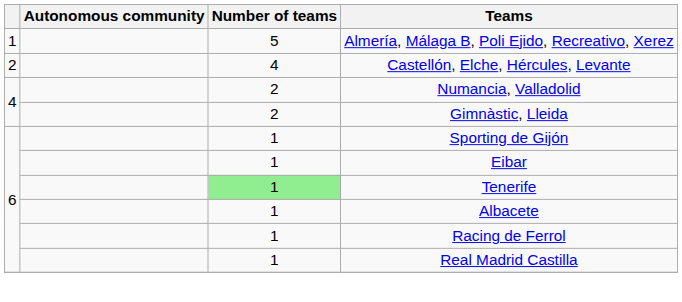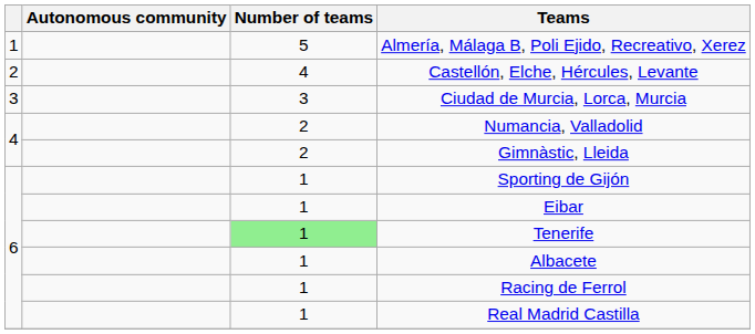 <table class="wikitable">
 <tr>
 <th></th>
 <th>Autonomous community</th>
 <th>Number of teams</th>
 <th>Teams</th>
 </tr>
 <tr>
 <td>1</td>
 <td></td>
 <td align=center>5</td>
 <td align=center><a href='#'>Almería</a>, <a href='#'>Málaga B</a>,  <a href='#'>Poli Ejido</a>, <a href='#'>Recreativo</a>, <a href='#'>Xerez</a></td>
 </tr>
 <tr>
 <td>2</td>
 <td></td>
 <td align=center>4</td>
 <td align=center><a href='#'>Castellón</a>, <a href='#'>Elche</a>, <a href='#'>Hércules</a>, <a href='#'>Levante</a></td>
+</tr>
+<tr>
+<td>3</td>
+<td></td>
+<td align=center>3</td>
+<td align=center><a href='#'>Ciudad de Murcia</a>, <a href='#'>Lorca</a>, <a href='#'>Murcia</a></td>
 </tr>
 <tr>
 <td rowspan=2>4</td>
 <td></td>
 <td align=center>2</td>
 <td align=center><a href='#'>Numancia</a>, <a href='#'>Valladolid</a></td>
 </tr>
 <tr>
 <td></td>
 <td align=center>2</td>
 <td align=center><a href='#'>Gimnàstic</a>, <a href='#'>Lleida</a></td>
 </tr>
 <tr>
 <td rowspan=6>6</td>
 <td></td>
 <td align=center>1</td>
 <td align=center><a href='#'>Sporting de Gijón</a></td>
 </tr>
 <tr>
 <td></td>
 <td align=center>1</td>
 <td align=center><a href='#'>Eibar</a></td>
 </tr>
 <tr>
 <td></td>
 <td align=center style="background: lightgreen;">1</td>
 <td align=center><a href='#'>Tenerife</a></td>
 </tr>
 <tr>
 <td></td>
 <td align=center>1</td>
 <td align=center><a href='#'>Albacete</a></td>
 </tr>
 <tr>
 <td></td>
 <td align=center>1</td>
 <td align=center><a href='#'>Racing de Ferrol</a></td>
 </tr>
 <tr>
 <td></td>
 <td align=center>1</td>
 <td align=center><a href='#'>Real Madrid Castilla</a></td>
 </tr>
 <tr>
 </tr>
 </table>
